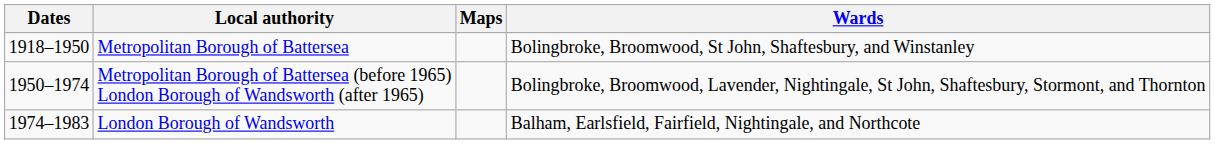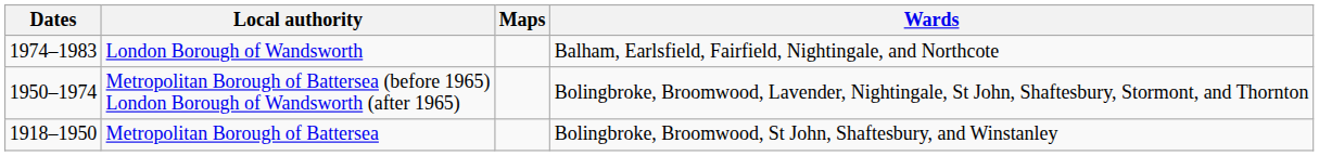 <table class=wikitable>
 <tr>
 <th>Dates</th>
 <th>Local authority</th>
 <th>Maps</th>
 <th><a href='#'>Wards</a></th>
 </tr>
 <tr>
-<td>1918–1950</td>
-<td><a href='#'>Metropolitan Borough of Battersea</a></td>
+<td>1974–1983</td>
+<td><a href='#'>London Borough of Wandsworth</a></td>
 <td></td>
-<td>Bolingbroke, Broomwood, St John, Shaftesbury, and Winstanley</td>
+<td>Balham, Earlsfield, Fairfield, Nightingale, and Northcote</td>
 </tr>
 <tr>
 <td>1950–1974</td>
 <td><a href='#'>Metropolitan Borough of Battersea</a> (before 1965)<br><a href='#'>London Borough of Wandsworth</a> (after 1965)</td>
 <td></td>
 <td>Bolingbroke, Broomwood, Lavender, Nightingale, St John, Shaftesbury, Stormont, and Thornton</td>
 </tr>
 <tr>
-<td>1974–1983</td>
-<td><a href='#'>London Borough of Wandsworth</a></td>
+<td>1918–1950</td>
+<td><a href='#'>Metropolitan Borough of Battersea</a></td>
 <td></td>
-<td>Balham, Earlsfield, Fairfield, Nightingale, and Northcote</td>
+<td>Bolingbroke, Broomwood, St John, Shaftesbury, and Winstanley</td>
 </tr>
 </table>
